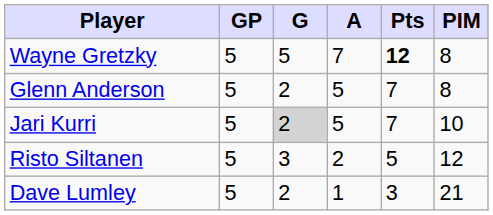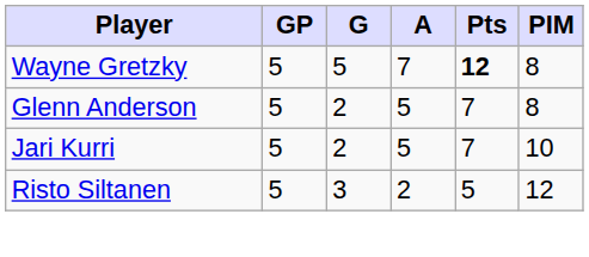 <table class="wikitable">
 <tr>
 <th style="background:#ddf; width:40%;">Player</th>
 <th style="background:#ddf; width:10%;">GP</th>
 <th style="background:#ddf; width:10%;">G</th>
 <th style="background:#ddf; width:10%;">A</th>
 <th style="background:#ddf; width:10%;">Pts</th>
 <th style="background:#ddf; width:10%;">PIM</th>
 </tr>
 <tr>
 <td><a href='#'>Wayne Gretzky</a></td>
 <td>5</td>
 <td>5</td>
 <td>7</td>
 <td><strong>12</strong></td>
 <td>8</td>
 </tr>
 <tr>
 <td><a href='#'>Glenn Anderson</a></td>
 <td>5</td>
 <td>2</td>
 <td>5</td>
 <td>7</td>
 <td>8</td>
 </tr>
 <tr>
 <td><a href='#'>Jari Kurri</a></td>
 <td>5</td>
-<td style="background: lightgrey;">2</td>
+<td>2</td>
 <td>5</td>
 <td>7</td>
 <td>10</td>
 </tr>
 <tr>
 <td><a href='#'>Risto Siltanen</a></td>
 <td>5</td>
 <td>3</td>
 <td>2</td>
 <td>5</td>
 <td>12</td>
 </tr>
-<tr>
-<td><a href='#'>Dave Lumley</a></td>
-<td>5</td>
-<td>2</td>
-<td>1</td>
-<td>3</td>
-<td>21</td>
-</tr>
 </table>
